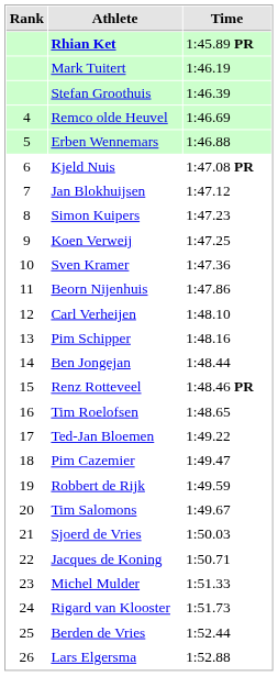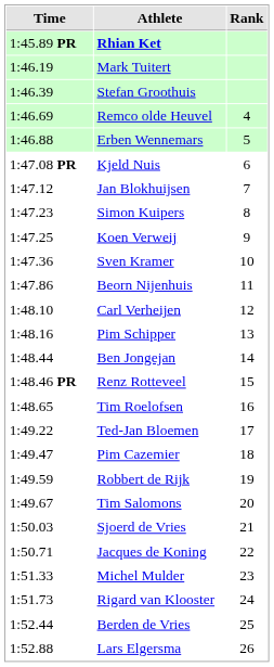 <table cellspacing="1" cellpadding="3" style="border:1px solid #AAAAAA;font-size:90%">
 <tr bgcolor="#E4E4E4">
+<th style="border-bottom:1px solid #AAAAAA" width=80>Time</th>
+<th style="border-bottom:1px solid #AAAAAA" width=125>Athlete</th>
 <th style="border-bottom:1px solid #AAAAAA" width=15>Rank</th>
-<th style="border-bottom:1px solid #AAAAAA" width=125>Athlete</th>
-<th style="border-bottom:1px solid #AAAAAA" width=80>Time</th>
 </tr>
 <tr bgcolor=ccffcc>
+<td>1:45.89 <strong>PR</strong></td>
+<td><strong><a href='#'>Rhian Ket</a></strong></td>
 <td align=center></td>
-<td><strong><a href='#'>Rhian Ket</a></strong></td>
-<td>1:45.89 <strong>PR</strong></td>
 </tr>
 <tr bgcolor=ccffcc>
+<td>1:46.19</td>
+<td><a href='#'>Mark Tuitert</a></td>
 <td align=center></td>
-<td><a href='#'>Mark Tuitert</a></td>
-<td>1:46.19</td>
 </tr>
 <tr bgcolor=ccffcc>
+<td>1:46.39</td>
+<td><a href='#'>Stefan Groothuis</a></td>
 <td align=center></td>
-<td><a href='#'>Stefan Groothuis</a></td>
-<td>1:46.39</td>
 </tr>
 <tr bgcolor=ccffcc>
+<td>1:46.69</td>
+<td><a href='#'>Remco olde Heuvel</a></td>
 <td align=center>4</td>
-<td><a href='#'>Remco olde Heuvel</a></td>
-<td>1:46.69</td>
 </tr>
 <tr bgcolor=ccffcc>
+<td>1:46.88</td>
+<td><a href='#'>Erben Wennemars</a></td>
 <td align=center>5</td>
-<td><a href='#'>Erben Wennemars</a></td>
-<td>1:46.88</td>
 </tr>
 <tr>
+<td>1:47.08 <strong>PR</strong></td>
+<td><a href='#'>Kjeld Nuis</a></td>
 <td align=center>6</td>
-<td><a href='#'>Kjeld Nuis</a></td>
-<td>1:47.08 <strong>PR</strong></td>
 </tr>
 <tr>
+<td>1:47.12</td>
+<td><a href='#'>Jan Blokhuijsen</a></td>
 <td align=center>7</td>
-<td><a href='#'>Jan Blokhuijsen</a></td>
-<td>1:47.12</td>
 </tr>
 <tr>
+<td>1:47.23</td>
+<td><a href='#'>Simon Kuipers</a></td>
 <td align=center>8</td>
-<td><a href='#'>Simon Kuipers</a></td>
-<td>1:47.23</td>
 </tr>
 <tr>
+<td>1:47.25</td>
+<td><a href='#'>Koen Verweij</a></td>
 <td align=center>9</td>
-<td><a href='#'>Koen Verweij</a></td>
-<td>1:47.25</td>
 </tr>
 <tr>
+<td>1:47.36</td>
+<td><a href='#'>Sven Kramer</a></td>
 <td align=center>10</td>
-<td><a href='#'>Sven Kramer</a></td>
-<td>1:47.36</td>
 </tr>
 <tr>
+<td>1:47.86</td>
+<td><a href='#'>Beorn Nijenhuis</a></td>
 <td align=center>11</td>
-<td><a href='#'>Beorn Nijenhuis</a></td>
-<td>1:47.86</td>
 </tr>
 <tr>
+<td>1:48.10</td>
+<td><a href='#'>Carl Verheijen</a></td>
 <td align=center>12</td>
-<td><a href='#'>Carl Verheijen</a></td>
-<td>1:48.10</td>
 </tr>
 <tr>
+<td>1:48.16</td>
+<td><a href='#'>Pim Schipper</a></td>
 <td align=center>13</td>
-<td><a href='#'>Pim Schipper</a></td>
-<td>1:48.16</td>
 </tr>
 <tr>
+<td>1:48.44</td>
+<td><a href='#'>Ben Jongejan</a></td>
 <td align=center>14</td>
-<td><a href='#'>Ben Jongejan</a></td>
-<td>1:48.44</td>
 </tr>
 <tr>
+<td>1:48.46 <strong>PR</strong></td>
+<td><a href='#'>Renz Rotteveel</a></td>
 <td align=center>15</td>
-<td><a href='#'>Renz Rotteveel</a></td>
-<td>1:48.46 <strong>PR</strong></td>
 </tr>
 <tr>
+<td>1:48.65</td>
+<td><a href='#'>Tim Roelofsen</a></td>
 <td align=center>16</td>
-<td><a href='#'>Tim Roelofsen</a></td>
-<td>1:48.65</td>
 </tr>
 <tr>
+<td>1:49.22</td>
+<td><a href='#'>Ted-Jan Bloemen</a></td>
 <td align=center>17</td>
-<td><a href='#'>Ted-Jan Bloemen</a></td>
-<td>1:49.22</td>
 </tr>
 <tr>
+<td>1:49.47</td>
+<td><a href='#'>Pim Cazemier</a></td>
 <td align=center>18</td>
-<td><a href='#'>Pim Cazemier</a></td>
-<td>1:49.47</td>
 </tr>
 <tr>
+<td>1:49.59</td>
+<td><a href='#'>Robbert de Rijk</a></td>
 <td align=center>19</td>
-<td><a href='#'>Robbert de Rijk</a></td>
-<td>1:49.59</td>
 </tr>
 <tr>
+<td>1:49.67</td>
+<td><a href='#'>Tim Salomons</a></td>
 <td align=center>20</td>
-<td><a href='#'>Tim Salomons</a></td>
-<td>1:49.67</td>
 </tr>
 <tr>
+<td>1:50.03</td>
+<td><a href='#'>Sjoerd de Vries</a></td>
 <td align=center>21</td>
-<td><a href='#'>Sjoerd de Vries</a></td>
-<td>1:50.03</td>
 </tr>
 <tr>
+<td>1:50.71</td>
+<td><a href='#'>Jacques de Koning</a></td>
 <td align=center>22</td>
-<td><a href='#'>Jacques de Koning</a></td>
-<td>1:50.71</td>
 </tr>
 <tr>
+<td>1:51.33</td>
+<td><a href='#'>Michel Mulder</a></td>
 <td align=center>23</td>
-<td><a href='#'>Michel Mulder</a></td>
-<td>1:51.33</td>
 </tr>
 <tr>
+<td>1:51.73</td>
+<td><a href='#'>Rigard van Klooster</a></td>
 <td align=center>24</td>
-<td><a href='#'>Rigard van Klooster</a></td>
-<td>1:51.73</td>
 </tr>
 <tr>
+<td>1:52.44</td>
+<td><a href='#'>Berden de Vries</a></td>
 <td align=center>25</td>
-<td><a href='#'>Berden de Vries</a></td>
-<td>1:52.44</td>
 </tr>
 <tr>
+<td>1:52.88</td>
+<td><a href='#'>Lars Elgersma</a></td>
 <td align=center>26</td>
-<td><a href='#'>Lars Elgersma</a></td>
-<td>1:52.88</td>
 </tr>
 </table>
